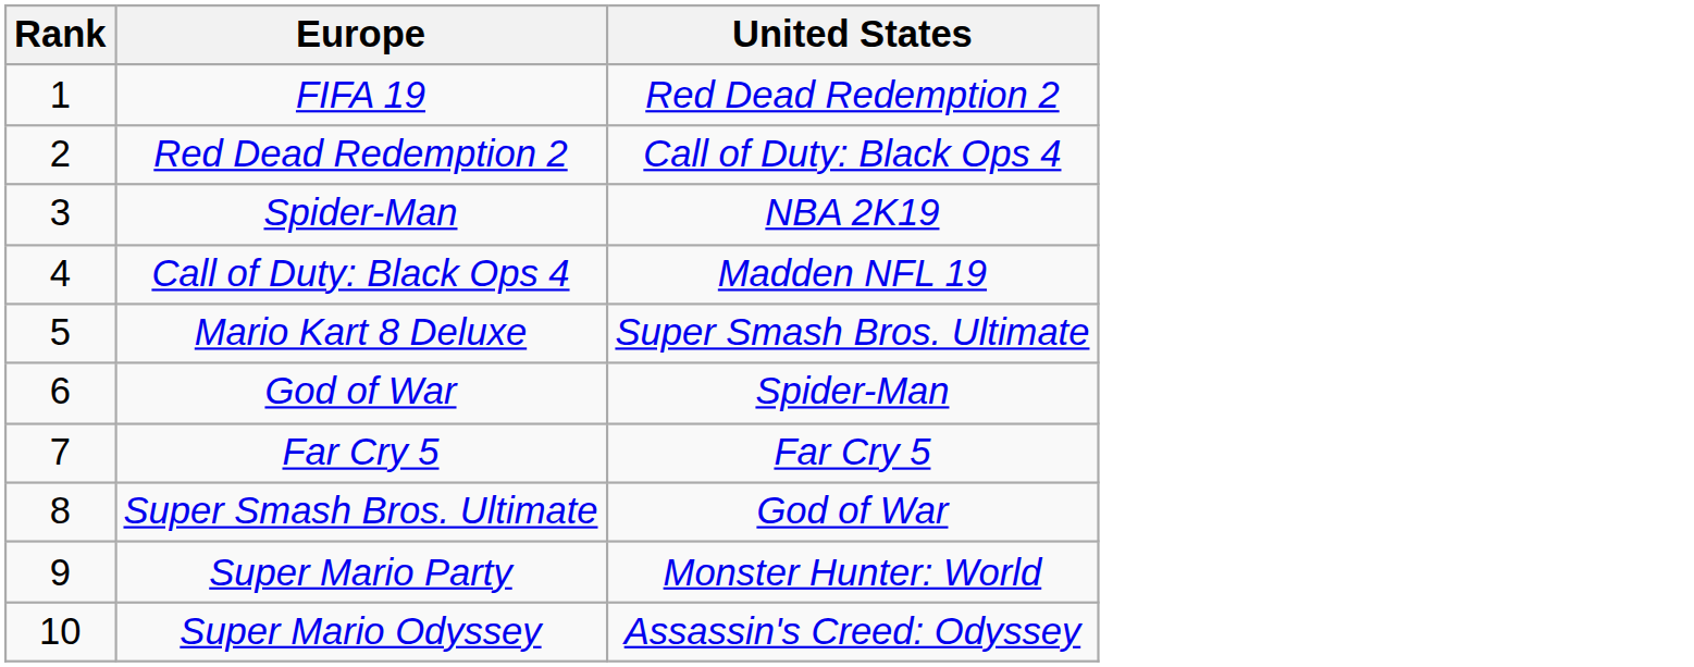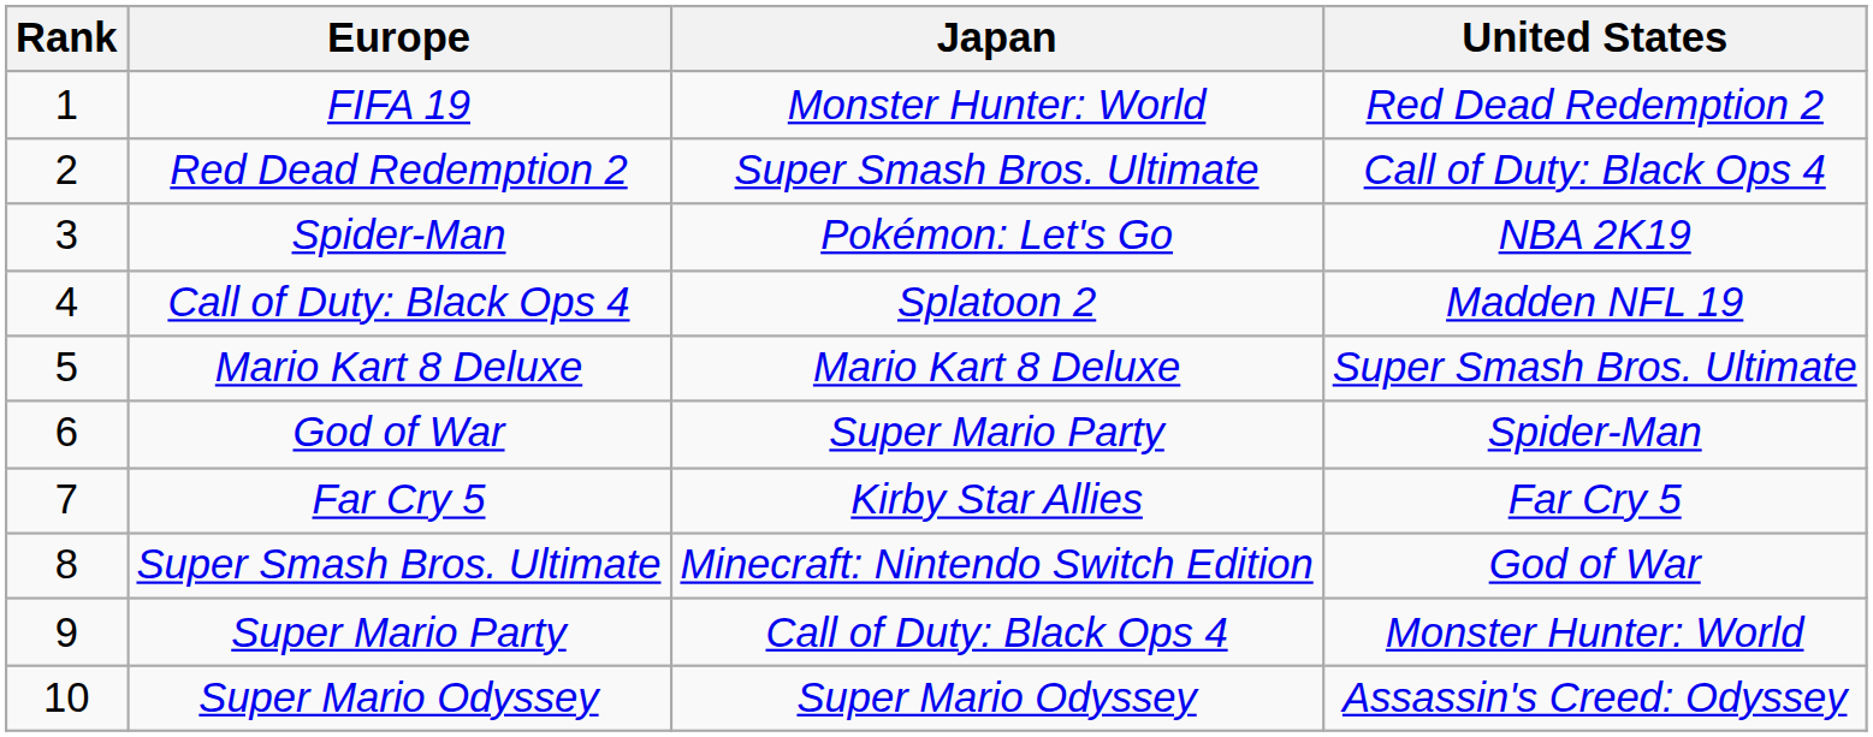 <table class="wikitable sortable" style="text-align:center">
 <tr>
 <th>Rank</th>
 <th>Europe</th>
+<th>Japan</th>
 <th>United States</th>
 </tr>
 <tr>
 <td>1</td>
 <td><em><a href='#'>FIFA 19</a></em></td>
+<td><em><a href='#'>Monster Hunter: World</a></em></td>
 <td><em><a href='#'>Red Dead Redemption 2</a></em></td>
 </tr>
 <tr>
 <td>2</td>
 <td><em><a href='#'>Red Dead Redemption 2</a></em></td>
+<td><em><a href='#'>Super Smash Bros. Ultimate</a></em></td>
 <td><em><a href='#'>Call of Duty: Black Ops 4</a></em></td>
 </tr>
 <tr>
 <td>3</td>
 <td><em><a href='#'>Spider-Man</a></em></td>
+<td><em><a href='#'>Pokémon: Let's Go</a></em></td>
 <td><em><a href='#'>NBA 2K19</a></em></td>
 </tr>
 <tr>
 <td>4</td>
 <td><em><a href='#'>Call of Duty: Black Ops 4</a></em></td>
+<td><em><a href='#'>Splatoon 2</a></em></td>
 <td><em><a href='#'>Madden NFL 19</a></em></td>
 </tr>
 <tr>
 <td>5</td>
+<td><em><a href='#'>Mario Kart 8 Deluxe</a></em></td>
 <td><em><a href='#'>Mario Kart 8 Deluxe</a></em></td>
 <td><em><a href='#'>Super Smash Bros. Ultimate</a></em></td>
 </tr>
 <tr>
 <td>6</td>
 <td><em><a href='#'>God of War</a></em></td>
+<td><em><a href='#'>Super Mario Party</a></em></td>
 <td><em><a href='#'>Spider-Man</a></em></td>
 </tr>
 <tr>
 <td>7</td>
 <td><em><a href='#'>Far Cry 5</a></em></td>
+<td><em><a href='#'>Kirby Star Allies</a></em></td>
 <td><em><a href='#'>Far Cry 5</a></em></td>
 </tr>
 <tr>
 <td>8</td>
 <td><em><a href='#'>Super Smash Bros. Ultimate</a></em></td>
+<td><em><a href='#'>Minecraft: Nintendo Switch Edition</a></em></td>
 <td><em><a href='#'>God of War</a></em></td>
 </tr>
 <tr>
 <td>9</td>
 <td><em><a href='#'>Super Mario Party</a></em></td>
+<td><em><a href='#'>Call of Duty: Black Ops 4</a></em></td>
 <td><em><a href='#'>Monster Hunter: World</a></em></td>
 </tr>
 <tr>
 <td>10</td>
 <td><em><a href='#'>Super Mario Odyssey</a></em></td>
+<td><em><a href='#'>Super Mario Odyssey</a></em></td>
 <td><em><a href='#'>Assassin's Creed: Odyssey</a></em></td>
 </tr>
 </table>
